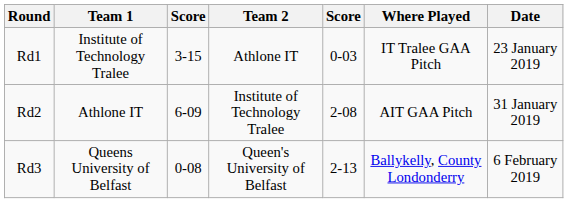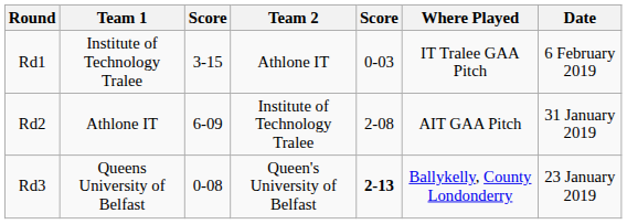 <table class="wikitable">
 <tr style="background:#efefef">
 <th>Round</th>
 <th>Team 1</th>
 <th>Score</th>
 <th>Team 2</th>
 <th>Score</th>
 <th>Where Played</th>
 <th>Date</th>
 </tr>
 <tr align="center">
 <td>Rd1</td>
 <td>Institute of Technology Tralee</td>
 <td>3-15</td>
 <td>Athlone IT</td>
 <td>0-03</td>
 <td>IT Tralee GAA Pitch</td>
-<td>23 January 2019</td>
+<td>6 February 2019</td>
 </tr>
 <tr align="center">
 <td>Rd2</td>
 <td>Athlone IT</td>
 <td>6-09</td>
 <td>Institute of Technology Tralee</td>
 <td>2-08</td>
 <td>AIT GAA Pitch</td>
 <td>31 January 2019</td>
 </tr>
 <tr align="center">
 <td>Rd3</td>
 <td>Queens University of Belfast</td>
 <td>0-08</td>
 <td>Queen's University of Belfast</td>
-<td>2-13</td>
+<td><strong>2-13</strong></td>
 <td><a href='#'>Ballykelly</a>, <a href='#'>County Londonderry</a></td>
-<td>6 February 2019</td>
+<td>23 January 2019</td>
 </tr>
 </table>
